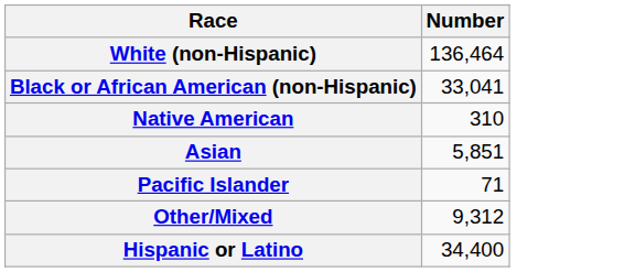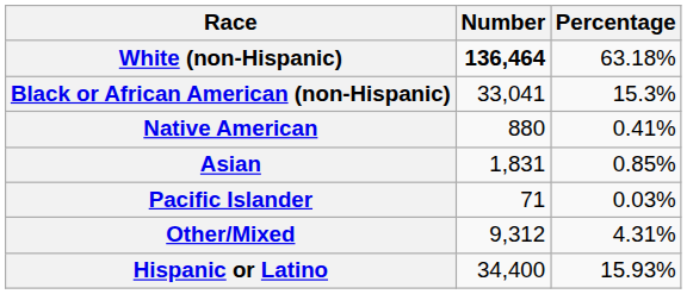 <table class="wikitable" style="text-align:right">
 <tr>
 <th scope="col">Race</th>
 <th scope="col">Number</th>
+<th scope="col">Percentage</th>
 </tr>
 <tr>
 <th scope="row"><a href='#'>White</a> (non-Hispanic)</th>
-<td>136,464</td>
+<td><strong>136,464</strong></td>
+<td>63.18%</td>
 </tr>
 <tr>
 <th scope="row"><a href='#'>Black or African American</a> (non-Hispanic)</th>
 <td>33,041</td>
+<td>15.3%</td>
 </tr>
 <tr>
 <th scope="row"><a href='#'>Native American</a></th>
-<td>310</td>
+<td>880</td>
+<td>0.41%</td>
 </tr>
 <tr>
 <th scope="row"><a href='#'>Asian</a></th>
-<td>5,851</td>
+<td>1,831</td>
+<td>0.85%</td>
 </tr>
 <tr>
 <th scope="row"><a href='#'>Pacific Islander</a></th>
 <td>71</td>
+<td>0.03%</td>
 </tr>
 <tr>
 <th scope="row"><a href='#'>Other/Mixed</a></th>
 <td>9,312</td>
+<td>4.31%</td>
 </tr>
 <tr>
 <th scope="row"><a href='#'>Hispanic</a> or <a href='#'>Latino</a></th>
 <td>34,400</td>
+<td>15.93%</td>
 </tr>
 </table>
